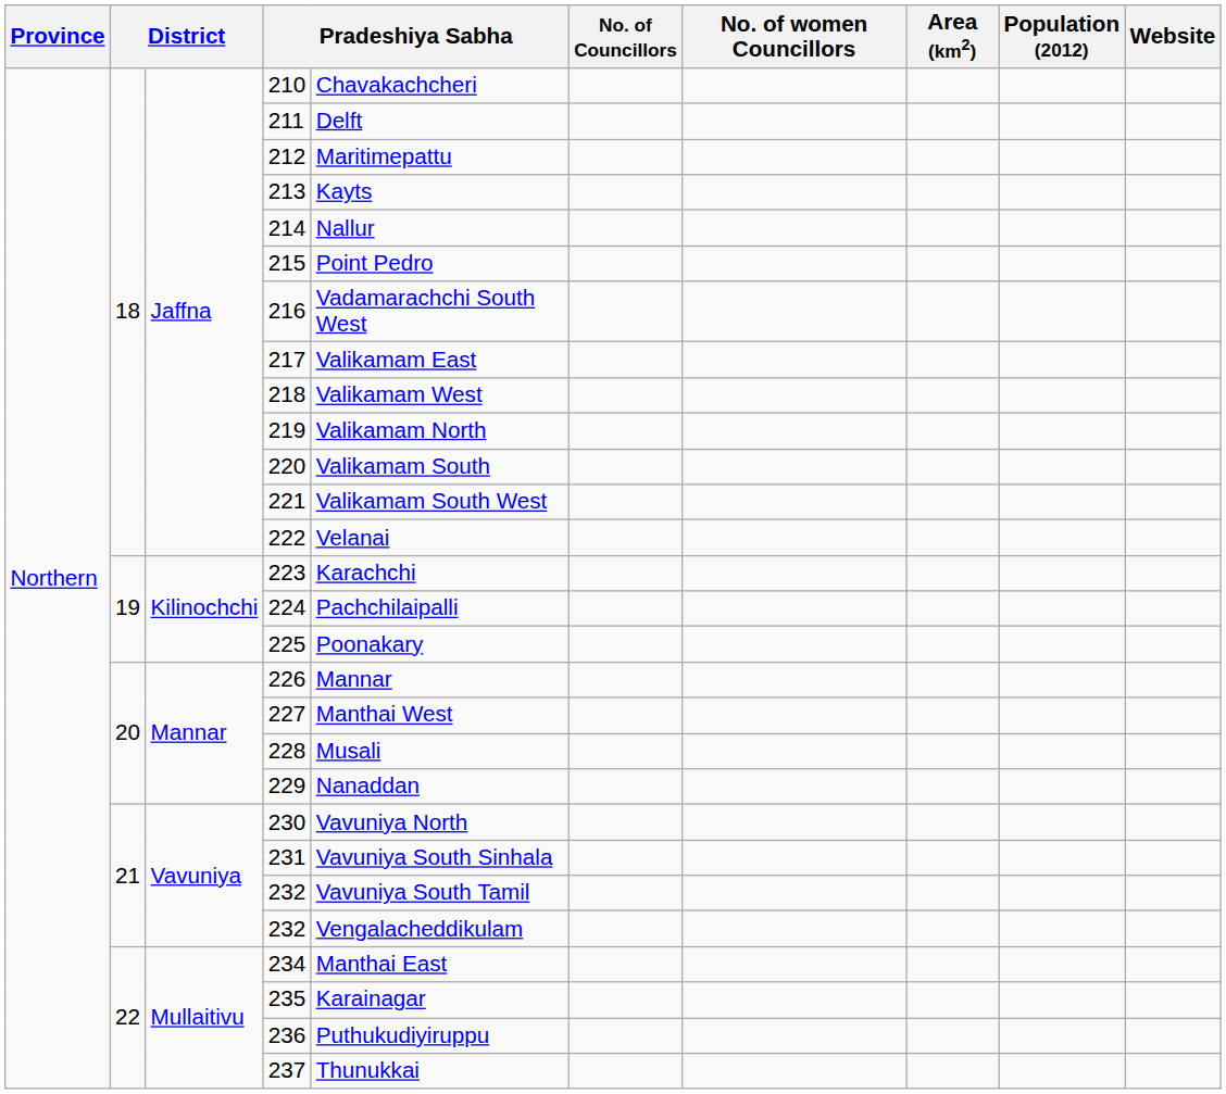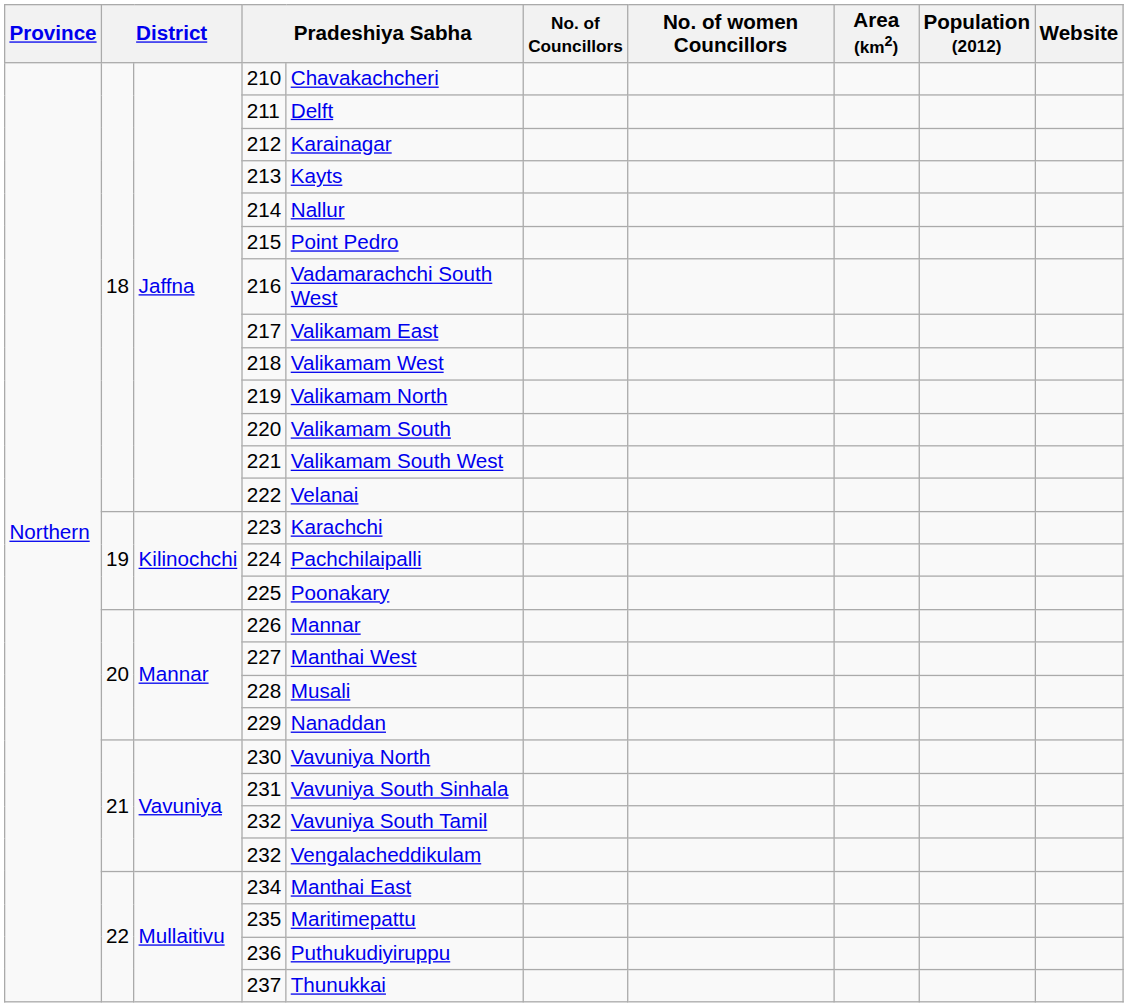 <table class="wikitable sortable">
 <tr>
 <th><a href='#'>Province</a></th>
 <th colspan="2"><a href='#'>District</a></th>
 <th colspan="2">Pradeshiya Sabha</th>
 <th><small>No. of<br>Councillors</small></th>
 <th>No. of women Councillors</th>
 <th>Area <small>(km<sup>2</sup>)</small><br></th>
 <th>Population<br><small>(2012)</small></th>
 <th>Website</th>
 </tr>
 <tr>
 <td rowspan="34"><a href='#'>Northern</a></td>
 <td rowspan="13">18</td>
 <td rowspan="13"><a href='#'>Jaffna</a></td>
 <td>210</td>
 <td><a href='#'>Chavakachcheri</a></td>
 <td></td>
 <td></td>
 <td></td>
 <td></td>
 <td></td>
 </tr>
 <tr>
 <td>211</td>
 <td><a href='#'>Delft</a></td>
 <td></td>
 <td></td>
 <td></td>
 <td></td>
 <td></td>
 </tr>
 <tr>
 <td>212</td>
-<td><a href='#'>Maritimepattu</a></td>
+<td><a href='#'>Karainagar</a></td>
 <td></td>
 <td></td>
 <td></td>
 <td></td>
 <td></td>
 </tr>
 <tr>
 <td>213</td>
 <td><a href='#'>Kayts</a></td>
 <td></td>
 <td></td>
 <td></td>
 <td></td>
 <td></td>
 </tr>
 <tr>
 <td>214</td>
 <td><a href='#'>Nallur</a></td>
 <td></td>
 <td></td>
 <td></td>
 <td></td>
 <td></td>
 </tr>
 <tr>
 <td>215</td>
 <td><a href='#'>Point Pedro</a></td>
 <td></td>
 <td></td>
 <td></td>
 <td></td>
 <td></td>
 </tr>
 <tr>
 <td>216</td>
 <td><a href='#'>Vadamarachchi South West</a></td>
 <td></td>
 <td></td>
 <td></td>
 <td></td>
 <td></td>
 </tr>
 <tr>
 <td>217</td>
 <td><a href='#'>Valikamam East</a></td>
 <td></td>
 <td></td>
 <td></td>
 <td></td>
 <td></td>
 </tr>
 <tr>
 <td>218</td>
 <td><a href='#'>Valikamam West</a></td>
 <td></td>
 <td></td>
 <td></td>
 <td></td>
 <td></td>
 </tr>
 <tr>
 <td>219</td>
 <td><a href='#'>Valikamam North</a></td>
 <td></td>
 <td></td>
 <td></td>
 <td></td>
 <td></td>
 </tr>
 <tr>
 <td>220</td>
 <td><a href='#'>Valikamam South</a></td>
 <td></td>
 <td></td>
 <td></td>
 <td></td>
 <td></td>
 </tr>
 <tr>
 <td>221</td>
 <td><a href='#'>Valikamam South West</a></td>
 <td></td>
 <td></td>
 <td></td>
 <td></td>
 <td></td>
 </tr>
 <tr>
 <td>222</td>
 <td><a href='#'>Velanai</a></td>
 <td></td>
 <td></td>
 <td></td>
 <td></td>
 <td></td>
 </tr>
 <tr>
 <td rowspan="3">19</td>
 <td rowspan="3"><a href='#'>Kilinochchi</a></td>
 <td>223</td>
 <td><a href='#'>Karachchi</a></td>
 <td></td>
 <td></td>
 <td></td>
 <td></td>
 <td></td>
 </tr>
 <tr>
 <td>224</td>
 <td><a href='#'>Pachchilaipalli</a></td>
 <td></td>
 <td></td>
 <td></td>
 <td></td>
 <td></td>
 </tr>
 <tr>
 <td>225</td>
 <td><a href='#'> Poonakary</a></td>
 <td></td>
 <td></td>
 <td></td>
 <td></td>
 <td></td>
 </tr>
 <tr>
 <td rowspan="4">20</td>
 <td rowspan="4"><a href='#'>Mannar</a></td>
 <td>226</td>
 <td><a href='#'>Mannar</a></td>
 <td></td>
 <td></td>
 <td></td>
 <td></td>
 <td></td>
 </tr>
 <tr>
 <td>227</td>
 <td><a href='#'>Manthai West</a></td>
 <td></td>
 <td></td>
 <td></td>
 <td></td>
 <td></td>
 </tr>
 <tr>
 <td>228</td>
 <td><a href='#'>Musali</a></td>
 <td></td>
 <td></td>
 <td></td>
 <td></td>
 <td></td>
 </tr>
 <tr>
 <td>229</td>
 <td><a href='#'>Nanaddan</a></td>
 <td></td>
 <td></td>
 <td></td>
 <td></td>
 <td></td>
 </tr>
 <tr>
 <td rowspan="4">21</td>
 <td rowspan="4"><a href='#'>Vavuniya</a></td>
 <td>230</td>
 <td><a href='#'>Vavuniya North</a></td>
 <td></td>
 <td></td>
 <td></td>
 <td></td>
 <td></td>
 </tr>
 <tr>
 <td>231</td>
 <td><a href='#'>Vavuniya South Sinhala</a></td>
 <td></td>
 <td></td>
 <td></td>
 <td></td>
 <td></td>
 </tr>
 <tr>
 <td>232</td>
 <td><a href='#'>Vavuniya South Tamil</a></td>
 <td></td>
 <td></td>
 <td></td>
 <td></td>
 <td></td>
 </tr>
 <tr>
 <td>232</td>
 <td><a href='#'>Vengalacheddikulam</a></td>
 <td></td>
 <td></td>
 <td></td>
 <td></td>
 <td></td>
 </tr>
 <tr>
 <td rowspan="4">22</td>
 <td rowspan="4"><a href='#'>Mullaitivu</a></td>
 <td>234</td>
 <td><a href='#'>Manthai East</a></td>
 <td></td>
 <td></td>
 <td></td>
 <td></td>
 <td></td>
 </tr>
 <tr>
 <td>235</td>
-<td><a href='#'>Karainagar</a></td>
+<td><a href='#'>Maritimepattu</a></td>
 <td></td>
 <td></td>
 <td></td>
 <td></td>
 <td></td>
 </tr>
 <tr>
 <td>236</td>
 <td><a href='#'>Puthukudiyiruppu</a></td>
 <td></td>
 <td></td>
 <td></td>
 <td></td>
 <td></td>
 </tr>
 <tr>
 <td>237</td>
 <td><a href='#'> Thunukkai</a></td>
 <td></td>
 <td></td>
 <td></td>
 <td></td>
 <td></td>
 </tr>
 </table>
